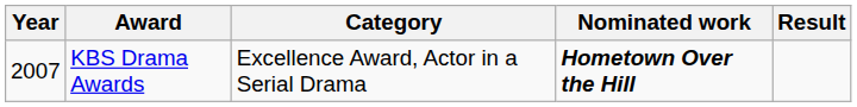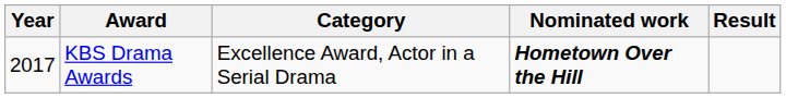 <table class="wikitable">
 <tr>
 <th width=10>Year</th>
 <th>Award</th>
 <th>Category</th>
 <th>Nominated work</th>
 <th>Result</th>
 </tr>
 <tr>
-<td>2007</td>
+<td>2017</td>
 <td><a href='#'>KBS Drama Awards</a></td>
 <td>Excellence Award, Actor in a Serial Drama</td>
 <td><strong><em>Hometown Over the Hill</em></strong></td>
 <td></td>
 </tr>
 </table>
